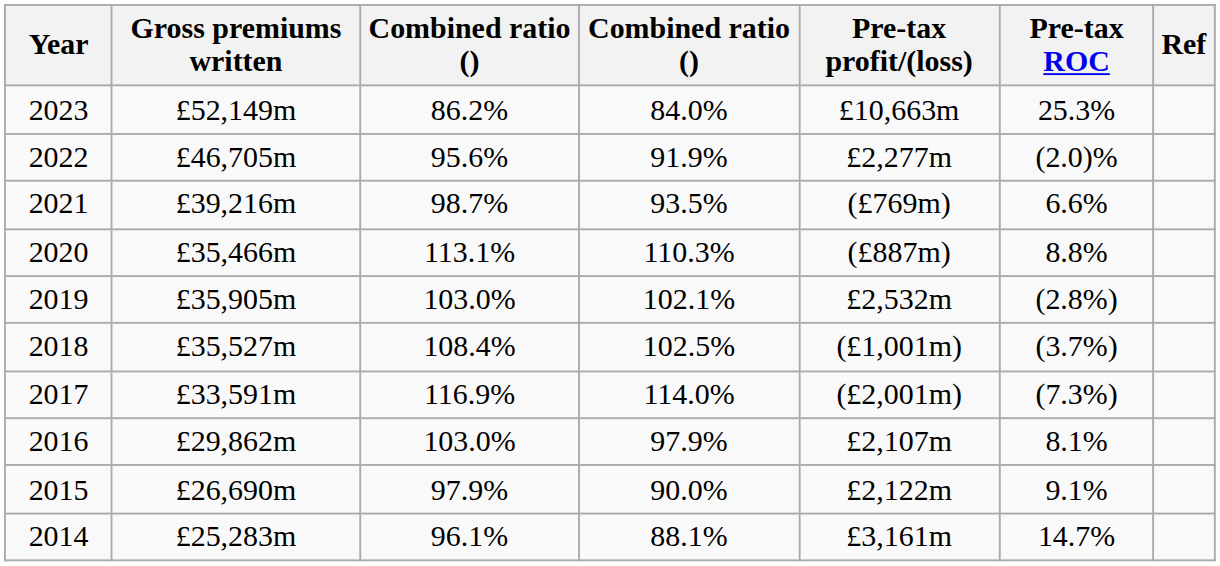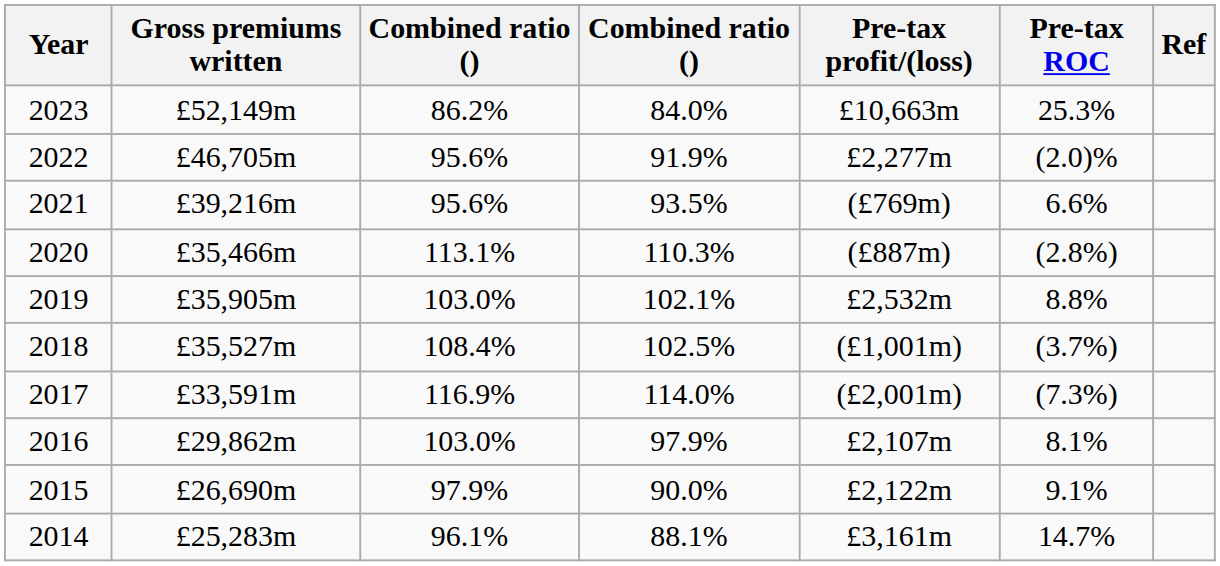 <table class="wikitable">
 <tr>
 <th scope="col" style="text-align: center; width: 50px;">Year</th>
 <th scope="col" style="width: 125px;">Gross premiums written</th>
 <th scope="col" style="width: 110px;">Combined ratio<br>()</th>
 <th scope="col" style="width: 110px;">Combined ratio<br>()</th>
 <th scope="col" style="width: 100px;">Pre-tax profit/(loss)</th>
 <th scope="col" style="width: 75px;">Pre-tax <a href='#'>ROC</a></th>
 <th scope="col" style="width: 25px;">Ref</th>
 </tr>
 <tr>
 <td style="text-align: center;">2023</td>
 <td style="text-align: center;">£52,149m</td>
 <td style="text-align: center;">86.2%</td>
 <td style="text-align: center;">84.0%</td>
 <td style="text-align: center;">£10,663m</td>
 <td style="text-align: center;">25.3%</td>
 <td style="text-align: center;"></td>
 </tr>
 <tr>
 <td style="text-align: center;">2022</td>
 <td style="text-align: center;">£46,705m</td>
 <td style="text-align: center;">95.6%</td>
 <td style="text-align: center;">91.9%</td>
 <td style="text-align: center;">£2,277m</td>
 <td style="text-align: center;">(2.0)%</td>
 <td style="text-align: center;"></td>
 </tr>
 <tr>
 <td style="text-align: center;">2021</td>
 <td style="text-align: center;">£39,216m</td>
-<td style="text-align: center;">98.7%</td>
+<td style="text-align: center;">95.6%</td>
 <td style="text-align: center;">93.5%</td>
 <td style="text-align: center;">(£769m)</td>
 <td style="text-align: center;">6.6%</td>
 <td style="text-align: center;"></td>
 </tr>
 <tr>
 <td style="text-align: center;">2020</td>
 <td style="text-align: center;">£35,466m</td>
 <td style="text-align: center;">113.1%</td>
 <td style="text-align: center;">110.3%</td>
 <td style="text-align: center;">(£887m)</td>
-<td style="text-align: center;">8.8%</td>
+<td style="text-align: center;">(2.8%)</td>
 <td style="text-align: center;"></td>
 </tr>
 <tr>
 <td style="text-align: center;">2019</td>
 <td style="text-align: center;">£35,905m</td>
 <td style="text-align: center;">103.0%</td>
 <td style="text-align: center;">102.1%</td>
 <td style="text-align: center;">£2,532m</td>
-<td style="text-align: center;">(2.8%)</td>
+<td style="text-align: center;">8.8%</td>
 <td style="text-align: center;"></td>
 </tr>
 <tr>
 <td style="text-align: center;">2018</td>
 <td style="text-align: center;">£35,527m</td>
 <td style="text-align: center;">108.4%</td>
 <td style="text-align: center;">102.5%</td>
 <td style="text-align: center;">(£1,001m)</td>
 <td style="text-align: center;">(3.7%)</td>
 <td style="text-align: center;"></td>
 </tr>
 <tr>
 <td style="text-align: center;">2017</td>
 <td style="text-align: center;">£33,591m</td>
 <td style="text-align: center;">116.9%</td>
 <td style="text-align: center;">114.0%</td>
 <td style="text-align: center;">(£2,001m)</td>
 <td style="text-align: center;">(7.3%)</td>
 <td style="text-align: center;"></td>
 </tr>
 <tr>
 <td style="text-align: center;">2016</td>
 <td style="text-align: center;">£29,862m</td>
 <td style="text-align: center;">103.0%</td>
 <td style="text-align: center;">97.9%</td>
 <td style="text-align: center;">£2,107m</td>
 <td style="text-align: center;">8.1%</td>
 <td style="text-align: center;"></td>
 </tr>
 <tr>
 <td style="text-align: center;">2015</td>
 <td style="text-align: center;">£26,690m</td>
 <td style="text-align: center;">97.9%</td>
 <td style="text-align: center;">90.0%</td>
 <td style="text-align: center;">£2,122m</td>
 <td style="text-align: center;">9.1%</td>
 <td style="text-align: center;"></td>
 </tr>
 <tr>
 <td style="text-align: center;">2014</td>
 <td style="text-align: center;">£25,283m</td>
 <td style="text-align: center;">96.1%</td>
 <td style="text-align: center;">88.1%</td>
 <td style="text-align: center;">£3,161m</td>
 <td style="text-align: center;">14.7%</td>
 <td style="text-align: center;"></td>
 </tr>
 </table>
